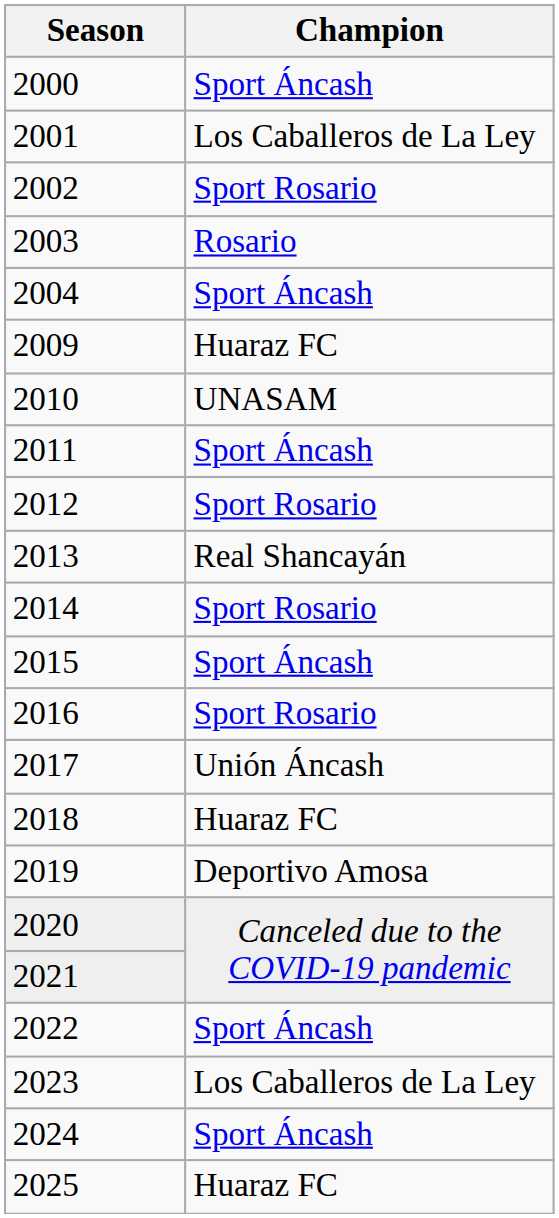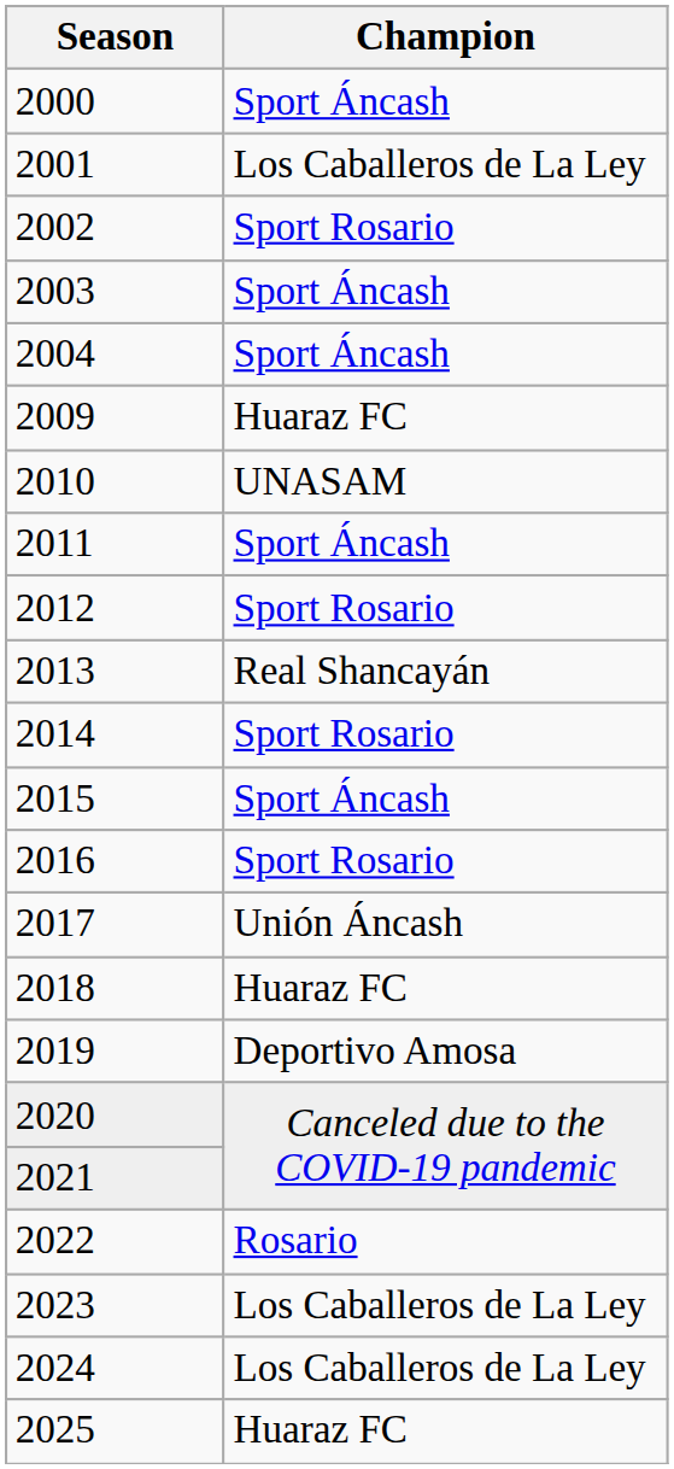 <table class="wikitable sortable">
 <tr>
 <th width=80px>Season</th>
 <th width=170px>Champion</th>
 </tr>
 <tr>
 <td>2000</td>
 <td><a href='#'>Sport Áncash</a></td>
 </tr>
 <tr>
 <td>2001</td>
 <td>Los Caballeros de La Ley</td>
 </tr>
 <tr>
 <td>2002</td>
 <td><a href='#'>Sport Rosario</a></td>
 </tr>
 <tr>
 <td>2003</td>
-<td><a href='#'>Rosario</a></td>
+<td><a href='#'>Sport Áncash</a></td>
 </tr>
 <tr>
 <td>2004</td>
 <td><a href='#'>Sport Áncash</a></td>
 </tr>
 <tr>
 <td>2009</td>
 <td>Huaraz FC</td>
 </tr>
 <tr>
 <td>2010</td>
 <td>UNASAM</td>
 </tr>
 <tr>
 <td>2011</td>
 <td><a href='#'>Sport Áncash</a></td>
 </tr>
 <tr>
 <td>2012</td>
 <td><a href='#'>Sport Rosario</a></td>
 </tr>
 <tr>
 <td>2013</td>
 <td>Real Shancayán</td>
 </tr>
 <tr>
 <td>2014</td>
 <td><a href='#'>Sport Rosario</a></td>
 </tr>
 <tr>
 <td>2015</td>
 <td><a href='#'>Sport Áncash</a></td>
 </tr>
 <tr>
 <td>2016</td>
 <td><a href='#'>Sport Rosario</a></td>
 </tr>
 <tr>
 <td>2017</td>
 <td>Unión Áncash</td>
 </tr>
 <tr>
 <td>2018</td>
 <td>Huaraz FC</td>
 </tr>
 <tr>
 <td>2019</td>
 <td>Deportivo Amosa</td>
 </tr>
 <tr bgcolor=#efefef>
 <td>2020</td>
 <td rowspan=2 colspan="1" align=center><em>Canceled due to the <a href='#'>COVID-19 pandemic</a></em></td>
 </tr>
 <tr bgcolor=#efefef>
 <td>2021</td>
 </tr>
 <tr>
 <td>2022</td>
-<td><a href='#'>Sport Áncash</a></td>
+<td><a href='#'>Rosario</a></td>
 </tr>
 <tr>
 <td>2023</td>
 <td>Los Caballeros de La Ley</td>
 </tr>
 <tr>
 <td>2024</td>
-<td><a href='#'>Sport Áncash</a></td>
+<td>Los Caballeros de La Ley</td>
 </tr>
 <tr>
 <td>2025</td>
 <td>Huaraz FC</td>
 </tr>
 <tr>
 </tr>
 </table>
